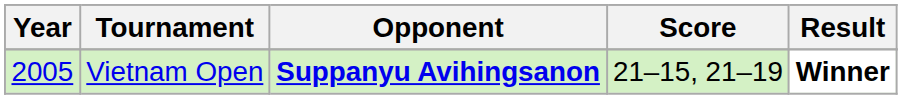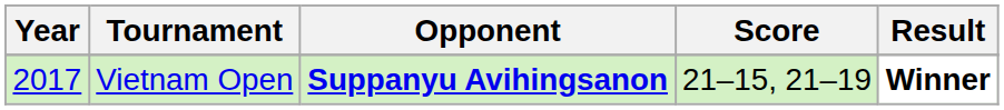 <table class="sortable wikitable" style="font-size: 90%;">
 <tr>
 <th>Year</th>
 <th>Tournament</th>
 <th>Opponent</th>
 <th>Score</th>
 <th>Result</th>
 </tr>
 <tr>
 </tr>
 <tr style="background:#D4F1C5">
-<td align="center"><a href='#'>2005</a></td>
+<td align="center"><a href='#'>2017</a></td>
 <td align="left"><a href='#'>Vietnam Open</a></td>
 <td align="left"><strong> <a href='#'>Suppanyu Avihingsanon</a></strong></td>
 <td align="left">21–15, 21–19</td>
 <td style="text-align:left; background:white"> <strong>Winner</strong></td>
 </tr>
 </table>
